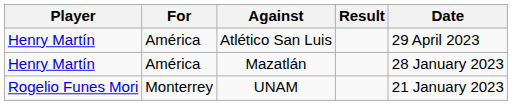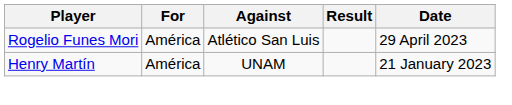 <table class="wikitable sortable">
 <tr>
 <th>Player</th>
 <th>For</th>
 <th>Against</th>
 <th>Result</th>
 <th>Date</th>
 </tr>
 <tr>
-<td> <a href='#'>Henry Martín</a></td>
+<td> <a href='#'>Rogelio Funes Mori</a></td>
 <td>América</td>
 <td align=center>Atlético San Luis</td>
 <td align=center></td>
 <td>29 April 2023</td>
 </tr>
 <tr>
 <td> <a href='#'>Henry Martín</a></td>
 <td>América</td>
-<td align=center>Mazatlán</td>
-<td align=center></td>
-<td>28 January 2023</td>
-</tr>
-<tr>
-<td> <a href='#'>Rogelio Funes Mori</a></td>
-<td>Monterrey</td>
 <td align=center>UNAM</td>
 <td align=center></td>
 <td>21 January 2023</td>
 </tr>
 </table>
